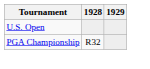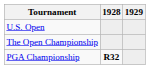 <table class="wikitable" style="font-size:95%;text-align:center;">
 <tr>
 <th>Tournament</th>
 <th>1928</th>
 <th>1929</th>
 </tr>
 <tr>
 <td align=left><a href='#'>U.S. Open</a></td>
 <td style="background:#eeeeee;"></td>
 <td style="background:#eeeeee;"></td>
 </tr>
 <tr>
+<td align=left><a href='#'>The Open Championship</a></td>
+<td style="background:#eeeeee;"></td>
+<td style="background:#eeeeee;"></td>
+</tr>
+<tr>
 <td align=left><a href='#'>PGA Championship</a></td>
-<td>R32</td>
+<td><strong>R32</strong></td>
 <td style="background:#eeeeee;"></td>
 </tr>
 </table>
